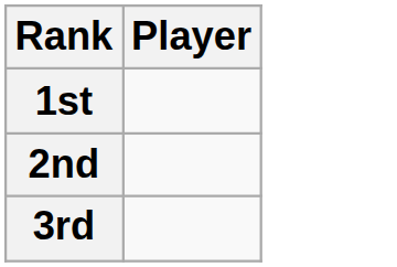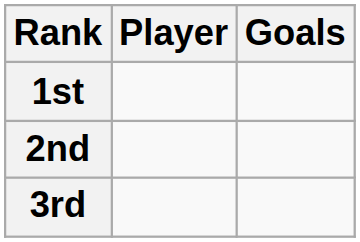 <table class="wikitable">
 <tr>
 <th>Rank</th>
 <th>Player</th>
+<th>Goals</th>
 </tr>
 <tr>
 <th>1st</th>
+<td></td>
 <td></td>
 </tr>
 <tr>
 <th>2nd</th>
 <td></td>
+<td></td>
 </tr>
 <tr>
 <th>3rd</th>
 <td></td>
+<td></td>
 </tr>
 </table>
